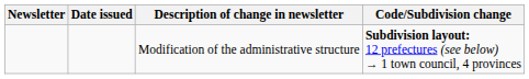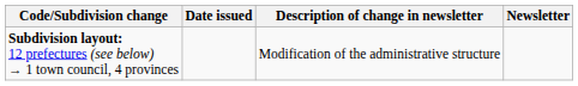 <table class="wikitable">
 <tr>
-<th>Newsletter</th>
+<th>Code/Subdivision change</th>
 <th>Date issued</th>
 <th>Description of change in newsletter</th>
-<th>Code/Subdivision change</th>
+<th>Newsletter</th>
 </tr>
 <tr>
-<td id="I-8"></td>
+<td style=white-space:nowrap><strong>Subdivision layout:</strong><br> <a href='#'>12 prefectures</a> <em>(see below)</em><br> → 1 town council, 4 provinces</td>
 <td></td>
 <td>Modification of the administrative structure</td>
-<td style=white-space:nowrap><strong>Subdivision layout:</strong><br> <a href='#'>12 prefectures</a> <em>(see below)</em><br> → 1 town council, 4 provinces</td>
+<td id="I-8"></td>
 </tr>
 </table>
